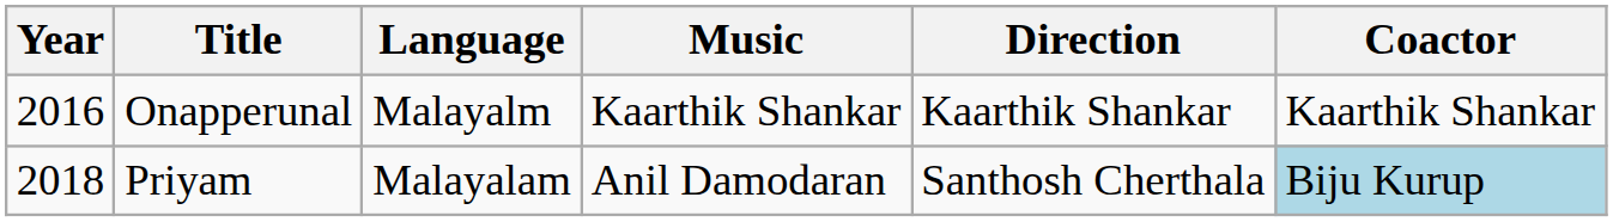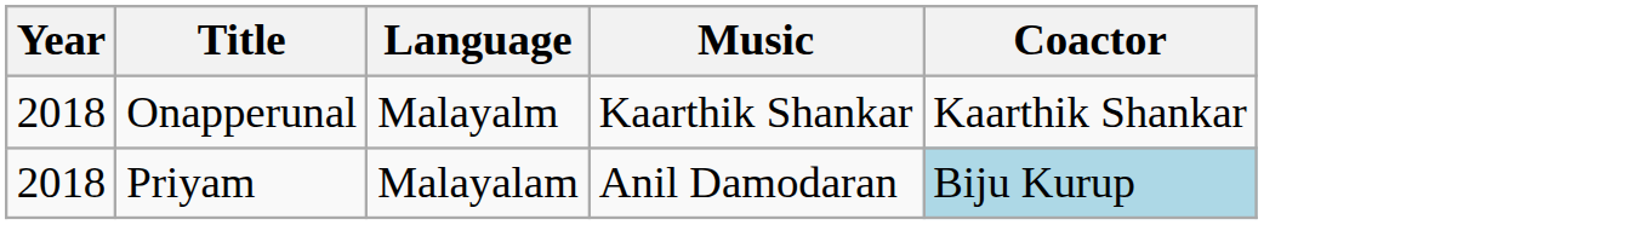 <table class="wikitable">
 <tr>
 <th>Year</th>
 <th>Title</th>
 <th>Language</th>
 <th>Music</th>
-<th>Direction</th>
 <th>Coactor</th>
 </tr>
 <tr>
-<td>2016</td>
+<td>2018</td>
 <td>Onapperunal</td>
 <td>Malayalm</td>
-<td>Kaarthik Shankar</td>
 <td>Kaarthik Shankar</td>
 <td>Kaarthik Shankar</td>
 </tr>
 <tr>
 <td>2018</td>
 <td>Priyam</td>
 <td>Malayalam</td>
 <td>Anil Damodaran</td>
-<td>Santhosh Cherthala</td>
 <td style="background: lightblue;">Biju Kurup</td>
 </tr>
 </table>
